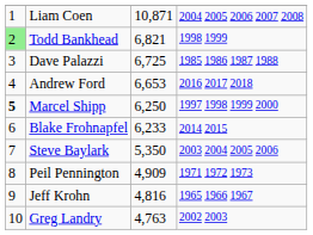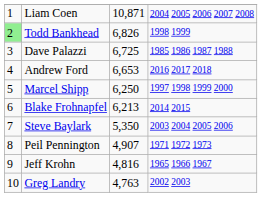 <table class="wikitable">
 <tr>
 </tr>
 <tr>
 <td>1</td>
 <td>Liam Coen</td>
 <td><abbr>10,871</abbr></td>
 <td style="font-size:80%;"><a href='#'>2004</a> <a href='#'>2005</a> <a href='#'>2006</a> <a href='#'>2007</a> <a href='#'>2008</a></td>
 </tr>
 <tr>
 <td style="background: lightgreen;">2</td>
 <td><a href='#'>Todd Bankhead</a></td>
-<td><abbr>6,821</abbr></td>
+<td><abbr>6,826</abbr></td>
 <td style="font-size:80%;"><a href='#'>1998</a> <a href='#'>1999</a></td>
 </tr>
 <tr>
 <td>3</td>
 <td>Dave Palazzi</td>
 <td><abbr>6,725</abbr></td>
 <td style="font-size:80%;"><a href='#'>1985</a> <a href='#'>1986</a> <a href='#'>1987</a> <a href='#'>1988</a></td>
 </tr>
 <tr>
 <td>4</td>
 <td>Andrew Ford</td>
 <td><abbr>6,653</abbr></td>
 <td style="font-size:80%;"><a href='#'>2016</a> <a href='#'>2017</a> <a href='#'>2018</a></td>
 </tr>
 <tr>
-<td><strong>5</strong></td>
+<td>5</td>
 <td><a href='#'>Marcel Shipp</a></td>
 <td><abbr>6,250</abbr></td>
 <td style="font-size:80%;"><a href='#'>1997</a> <a href='#'>1998</a> <a href='#'>1999</a> <a href='#'>2000</a></td>
 </tr>
 <tr>
 <td>6</td>
 <td><a href='#'>Blake Frohnapfel</a></td>
-<td><abbr>6,233</abbr></td>
+<td><abbr>6,213</abbr></td>
 <td style="font-size:80%;"><a href='#'>2014</a> <a href='#'>2015</a></td>
 </tr>
 <tr>
 <td>7</td>
 <td><a href='#'>Steve Baylark</a></td>
 <td><abbr>5,350</abbr></td>
 <td style="font-size:80%;"><a href='#'>2003</a> <a href='#'>2004</a> <a href='#'>2005</a> <a href='#'>2006</a></td>
 </tr>
 <tr>
 <td>8</td>
 <td>Peil Pennington</td>
-<td><abbr>4,909</abbr></td>
+<td><abbr>4,907</abbr></td>
 <td style="font-size:80%;"><a href='#'>1971</a> <a href='#'>1972</a> <a href='#'>1973</a></td>
 </tr>
 <tr>
 <td>9</td>
 <td>Jeff Krohn</td>
 <td><abbr>4,816</abbr></td>
 <td style="font-size:80%;"><a href='#'>1965</a> <a href='#'>1966</a> <a href='#'>1967</a></td>
 </tr>
 <tr>
 <td>10</td>
 <td><a href='#'>Greg Landry</a></td>
 <td><abbr>4,763</abbr></td>
 <td style="font-size:80%;"><a href='#'>2002</a> <a href='#'>2003</a></td>
 </tr>
 </table>
